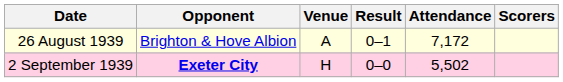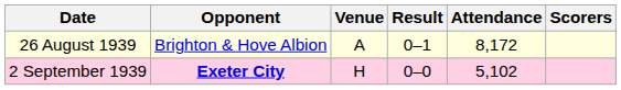 <table class="wikitable sortable" style="text-align:center;">
 <tr>
 <th>Date</th>
 <th>Opponent</th>
 <th>Venue</th>
 <th>Result</th>
 <th>Attendance</th>
 <th>Scorers</th>
 </tr>
 <tr style="background:#ffd;">
 <td>26 August 1939</td>
 <td><a href='#'>Brighton & Hove Albion</a></td>
 <td>A</td>
 <td>0–1</td>
-<td>7,172</td>
+<td>8,172</td>
 <td></td>
 </tr>
 <tr style="background:#ffd0e3;">
 <td>2 September 1939</td>
 <td><strong><a href='#'>Exeter City</a></strong></td>
 <td>H</td>
 <td>0–0</td>
-<td>5,502</td>
+<td>5,102</td>
 <td></td>
 </tr>
 </table>
